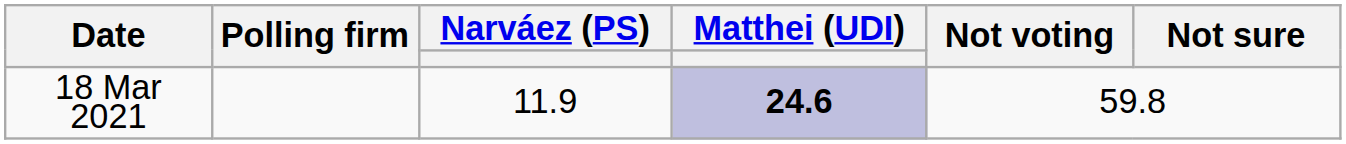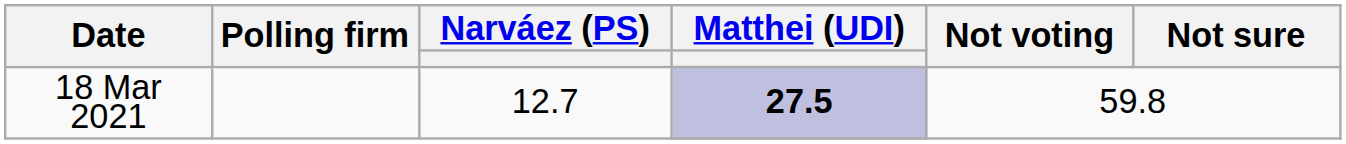 <table class="wikitable sortable mw-collapsible mw-collapsed" style=text-align:center;font-size:90%;line-height:12px>
 <tr>
 <th rowspan=2 width=80px>Date</th>
 <th rowspan=2 width=80px>Polling firm</th>
 <th width=100px><a href='#'>Narváez</a> (<a href='#'>PS</a>)</th>
 <th width=100px><a href='#'>Matthei</a> (<a href='#'>UDI</a>)</th>
 <th rowspan=2 width=80px>Not voting</th>
 <th rowspan=2 width=80px>Not sure</th>
 </tr>
 <tr>
 <th style=background:></th>
 <th style=background:></th>
 </tr>
 <tr>
 <td>18 Mar 2021</td>
 <td></td>
-<td>11.9</td>
-<td style="background:#BFBFDF;"><strong>24.6</strong></td>
+<td>12.7</td>
+<td style="background:#BFBFDF;"><strong>27.5</strong></td>
 <td colspan="2">59.8</td>
 </tr>
 </table>
